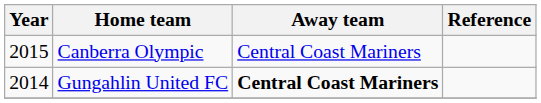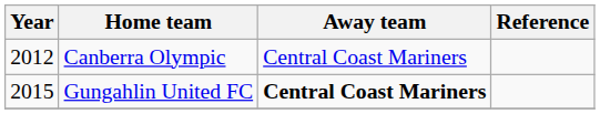 <table class="wikitable">
 <tr>
 <th>Year</th>
 <th>Home team</th>
 <th>Away team</th>
 <th>Reference</th>
 </tr>
 <tr>
-<td>2015</td>
+<td>2012</td>
 <td><a href='#'>Canberra Olympic</a></td>
 <td><a href='#'>Central Coast Mariners</a></td>
 <td></td>
 </tr>
 <tr>
-<td>2014</td>
+<td>2015</td>
 <td><a href='#'>Gungahlin United FC</a></td>
 <td><strong>Central Coast Mariners</strong></td>
 <td></td>
 </tr>
 <tr>
 </tr>
 </table>
